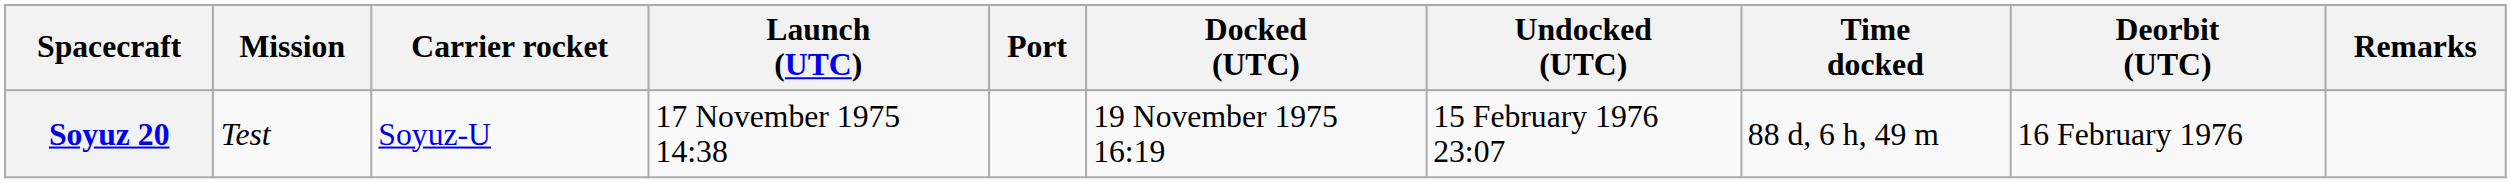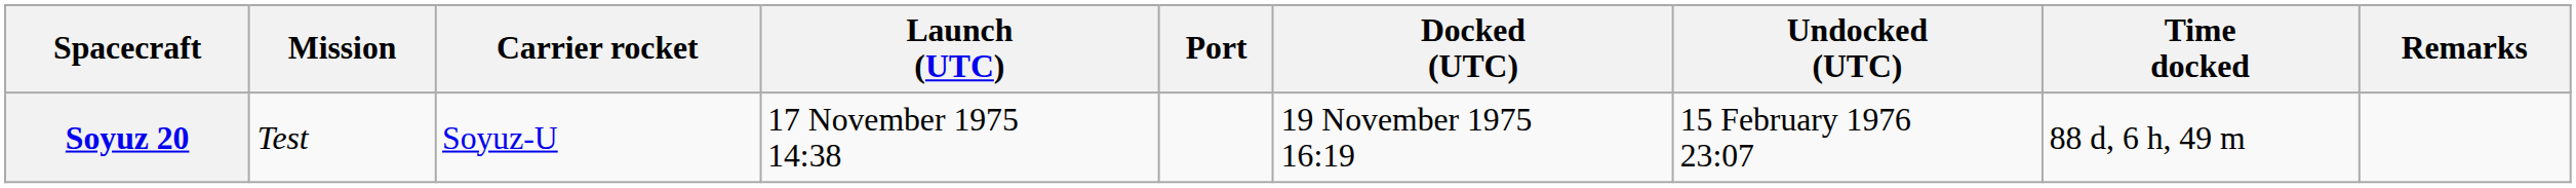 <table class="wikitable" width="100%">
 <tr>
 <th scope="col">Spacecraft</th>
 <th scope="col">Mission</th>
 <th scope="col">Carrier rocket</th>
 <th scope="col">Launch<br>(<a href='#'>UTC</a>)</th>
 <th scope="col">Port</th>
 <th scope="col">Docked<br>(UTC)</th>
 <th scope="col">Undocked<br>(UTC)</th>
 <th scope="col">Time<br>docked</th>
-<th scope="col">Deorbit<br>(UTC)</th>
 <th scope="col">Remarks</th>
 </tr>
 <tr>
 <th scope="row"><a href='#'>Soyuz 20</a></th>
 <td><em>Test</em></td>
 <td><a href='#'>Soyuz-U</a></td>
 <td>17 November 1975<br>14:38</td>
 <td></td>
 <td>19 November 1975<br>16:19</td>
 <td>15 February 1976<br>23:07</td>
 <td>88 d, 6 h, 49 m</td>
-<td>16 February 1976</td>
 <td></td>
 </tr>
 </table>
